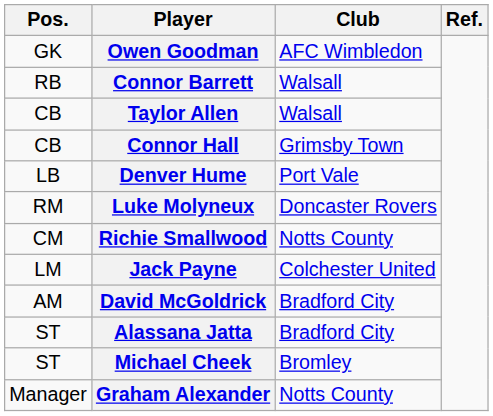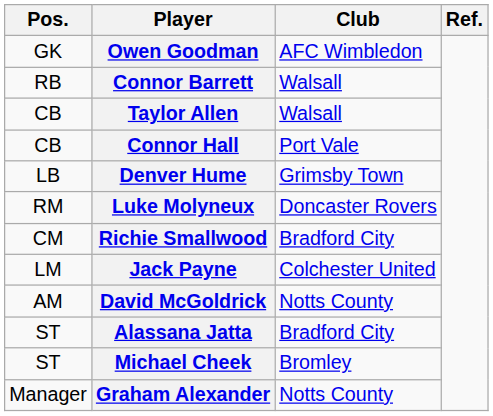 <table class="wikitable plainrowheaders" style="text-align: left">
 <tr>
 <th scope="col">Pos.</th>
 <th scope="col">Player</th>
 <th scope="col">Club</th>
 <th>Ref.</th>
 </tr>
 <tr>
 <td style="text-align:center">GK</td>
 <th scope="row"> <a href='#'>Owen Goodman</a></th>
 <td><a href='#'>AFC Wimbledon</a></td>
 <td rowspan="12"></td>
 </tr>
 <tr>
 <td style="text-align:center">RB</td>
 <th scope="row"> <a href='#'>Connor Barrett</a></th>
 <td><a href='#'>Walsall</a></td>
 </tr>
 <tr>
 <td style="text-align:center">CB</td>
 <th scope="row"> <a href='#'>Taylor Allen</a></th>
 <td><a href='#'>Walsall</a></td>
 </tr>
 <tr>
 <td style="text-align:center">CB</td>
 <th scope="row"> <a href='#'>Connor Hall</a></th>
-<td><a href='#'>Grimsby Town</a></td>
+<td><a href='#'>Port Vale</a></td>
 </tr>
 <tr>
 <td style="text-align:center">LB</td>
 <th scope="row"> <a href='#'>Denver Hume</a></th>
-<td><a href='#'>Port Vale</a></td>
+<td><a href='#'>Grimsby Town</a></td>
 </tr>
 <tr>
 <td style="text-align:center">RM</td>
 <th scope="row"> <a href='#'>Luke Molyneux</a></th>
 <td><a href='#'>Doncaster Rovers</a></td>
 </tr>
 <tr>
 <td style="text-align:center">CM</td>
 <th scope="row"> <a href='#'>Richie Smallwood</a></th>
-<td><a href='#'>Notts County</a></td>
+<td><a href='#'>Bradford City</a></td>
 </tr>
 <tr>
 <td style="text-align:center">LM</td>
 <th scope="row"> <a href='#'>Jack Payne</a></th>
 <td><a href='#'>Colchester United</a></td>
 </tr>
 <tr>
 <td style="text-align:center">AM</td>
 <th scope="row"> <a href='#'>David McGoldrick</a></th>
-<td><a href='#'>Bradford City</a></td>
+<td><a href='#'>Notts County</a></td>
 </tr>
 <tr>
 <td style="text-align:center">ST</td>
 <th scope="row"> <a href='#'>Alassana Jatta</a></th>
 <td><a href='#'>Bradford City</a></td>
 </tr>
 <tr>
 <td style="text-align:center">ST</td>
 <th scope="row"> <a href='#'>Michael Cheek</a></th>
 <td><a href='#'>Bromley</a></td>
 </tr>
 <tr>
 <td style="text-align:center">Manager</td>
 <th scope="row"> <a href='#'>Graham Alexander</a></th>
 <td><a href='#'>Notts County</a></td>
 </tr>
 </table>
